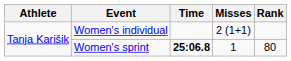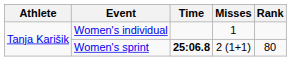 <table class="wikitable" style="font-size:90%">
 <tr>
 <th>Athlete</th>
 <th>Event</th>
 <th>Time</th>
 <th>Misses</th>
 <th>Rank</th>
 </tr>
 <tr align=center>
 <td align=left rowspan=2><a href='#'>Tanja Karišik</a></td>
 <td align=left><a href='#'>Women's individual</a></td>
 <td></td>
-<td>2 (1+1)</td>
+<td>1</td>
 <td></td>
 </tr>
 <tr align=center>
 <td align=left><a href='#'>Women's sprint</a></td>
 <td><strong>25:06.8</strong></td>
-<td>1</td>
+<td>2 (1+1)</td>
 <td>80</td>
 </tr>
 </table>
